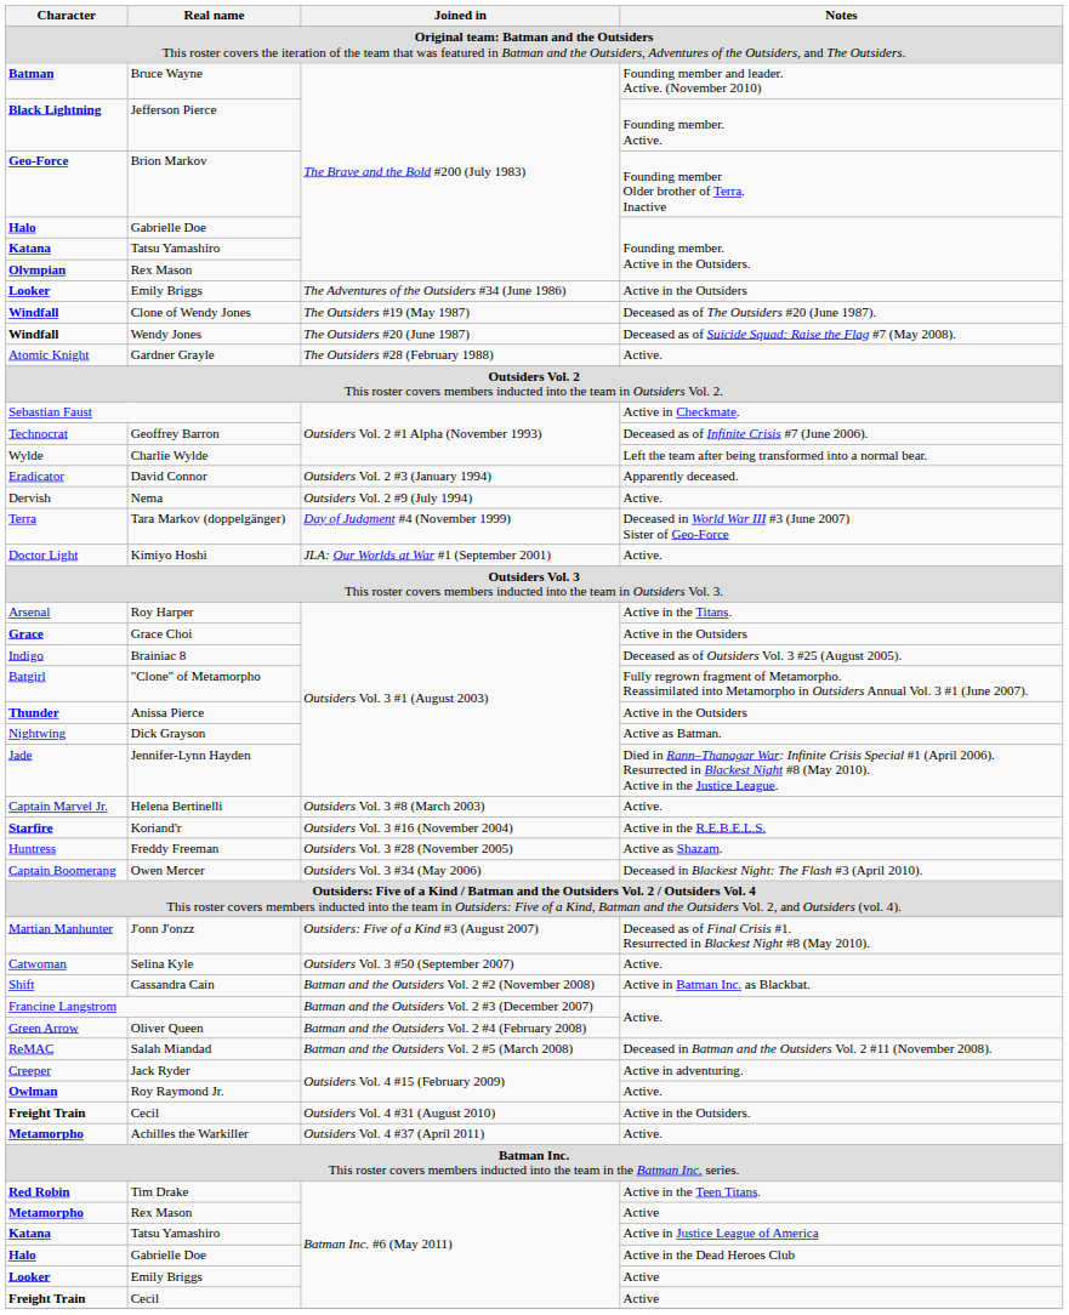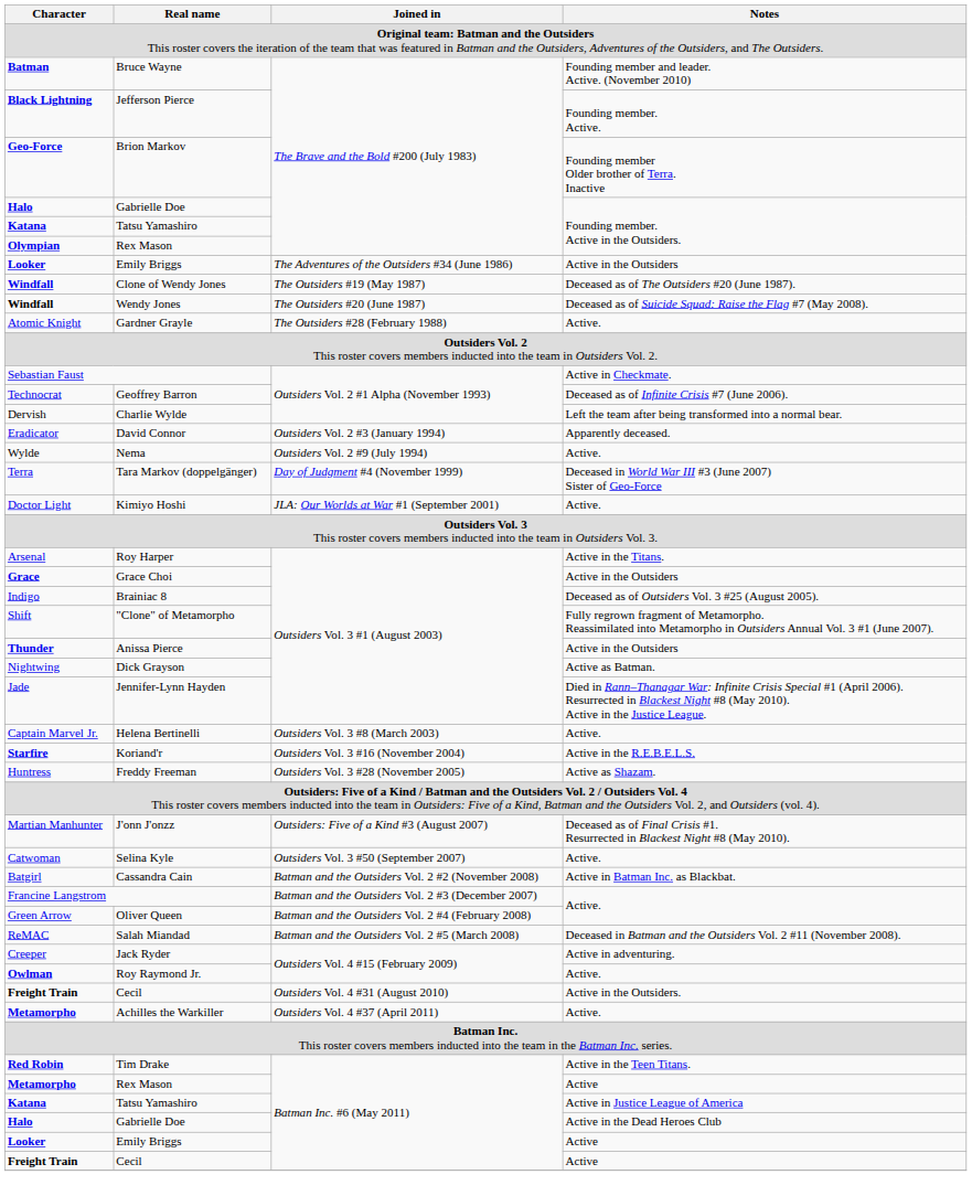 <table class="wikitable" width="100%">
 <tr>
 <th>Character</th>
 <th>Real name</th>
 <th>Joined in</th>
 <th>Notes</th>
 </tr>
 <tr bgcolor="#DDDDDD">
 <td colspan="4" align="center"><strong>Original team: Batman and the Outsiders</strong><br>This roster covers the iteration of the team that was featured in <em>Batman and the Outsiders</em>, <em>Adventures of the Outsiders</em>, and <em>The Outsiders</em>.</td>
 </tr>
 <tr>
 <td valign="top"><strong><a href='#'>Batman</a></strong></td>
 <td valign="top">Bruce Wayne</td>
 <td rowspan="6"><em><a href='#'>The Brave and the Bold</a></em> #200 (July 1983)</td>
 <td valign="top">Founding member and leader.<br>Active. (November 2010)</td>
 </tr>
 <tr>
 <td valign="top"><strong><a href='#'>Black Lightning</a></strong></td>
 <td valign="top">Jefferson Pierce</td>
 <td valign="top"><br>Founding member.<br>Active.</td>
 </tr>
 <tr>
 <td valign="top"><strong><a href='#'>Geo-Force</a></strong></td>
 <td valign="top">Brion Markov</td>
 <td valign="top"><br>Founding member<br>Older brother of <a href='#'>Terra</a>.<br>Inactive</td>
 </tr>
 <tr>
 <td valign="top"><strong><a href='#'>Halo</a></strong></td>
 <td valign="top">Gabrielle Doe</td>
 <td rowspan="3"><br>Founding member.<br>Active in the Outsiders.</td>
 </tr>
 <tr>
 <td valign="top"><strong><a href='#'>Katana</a></strong></td>
 <td valign="top">Tatsu Yamashiro</td>
 </tr>
 <tr>
 <td valign="top"><strong><a href='#'>Olympian</a></strong></td>
 <td valign="top">Rex Mason</td>
 </tr>
 <tr>
 <td valign="top"><strong><a href='#'>Looker</a></strong></td>
 <td valign="top">Emily Briggs</td>
 <td valign="top"><em>The Adventures of the Outsiders</em> #34 (June 1986)</td>
 <td valign="top">Active in the Outsiders</td>
 </tr>
 <tr>
 <td valign="top"><strong><a href='#'>Windfall</a></strong></td>
 <td valign="top">Clone of Wendy Jones</td>
 <td valign="top"><em>The Outsiders</em> #19 (May 1987)</td>
 <td valign="top">Deceased as of <em>The Outsiders</em> #20 (June 1987).</td>
 </tr>
 <tr>
 <td valign="top"><strong>Windfall</strong></td>
 <td valign="top">Wendy Jones</td>
 <td valign="top"><em>The Outsiders</em> #20 (June 1987)</td>
 <td valign="top">Deceased as of <em><a href='#'>Suicide Squad: Raise the Flag</a></em> #7 (May 2008).</td>
 </tr>
 <tr>
 <td valign="top"><a href='#'>Atomic Knight</a></td>
 <td valign="top">Gardner Grayle</td>
 <td valign="top"><em>The Outsiders</em>  #28 (February 1988)</td>
 <td valign="top">Active.</td>
 </tr>
 <tr bgcolor="#DDDDDD">
 <td colspan="4" align="center"><strong>Outsiders Vol. 2</strong><br>This roster covers members inducted into the team in <em>Outsiders</em> Vol. 2.</td>
 </tr>
 <tr>
 <td colspan="2" valign="top"><a href='#'>Sebastian Faust</a></td>
 <td rowspan="3"><em>Outsiders</em> Vol. 2 #1 Alpha (November 1993)</td>
 <td valign="top">Active in <a href='#'>Checkmate</a>.</td>
 </tr>
 <tr>
 <td valign="top"><a href='#'>Technocrat</a></td>
 <td valign="top">Geoffrey Barron</td>
 <td valign="top">Deceased as of <em><a href='#'>Infinite Crisis</a></em> #7 (June 2006).</td>
 </tr>
 <tr>
-<td valign="top">Wylde</td>
+<td valign="top">Dervish</td>
 <td valign="top">Charlie Wylde</td>
 <td valign="top">Left the team after being transformed into a normal bear.</td>
 </tr>
 <tr>
 <td valign="top"><a href='#'>Eradicator</a></td>
 <td valign="top">David Connor</td>
 <td valign="top"><em>Outsiders</em> Vol. 2 #3 (January 1994)</td>
 <td valign="top">Apparently deceased.</td>
 </tr>
 <tr>
-<td valign="top">Dervish</td>
+<td valign="top">Wylde</td>
 <td valign="top">Nema</td>
 <td valign="top"><em>Outsiders</em> Vol. 2 #9 (July 1994)</td>
 <td valign="top">Active.</td>
 </tr>
 <tr>
 <td valign="top"><a href='#'>Terra</a></td>
 <td valign="top">Tara Markov (doppelgänger)</td>
 <td valign="top"><em><a href='#'>Day of Judgment</a></em> #4 (November 1999)</td>
 <td valign="top">Deceased in <em><a href='#'>World War III</a></em> #3 (June 2007)<br>Sister of <a href='#'>Geo-Force</a></td>
 </tr>
 <tr>
 <td valign="top"><a href='#'>Doctor Light</a></td>
 <td valign="top">Kimiyo Hoshi</td>
 <td valign="top"><em>JLA: <a href='#'>Our Worlds at War</a></em> #1 (September 2001)</td>
 <td valign="top">Active.</td>
 </tr>
 <tr bgcolor="#DDDDDD">
 <td colspan="4" align="center"><strong>Outsiders Vol. 3</strong><br>This roster covers members inducted into the team in <em>Outsiders</em> Vol. 3.</td>
 </tr>
 <tr>
 <td valign="top"><a href='#'>Arsenal</a></td>
 <td valign="top">Roy Harper</td>
 <td rowspan="7"><em>Outsiders</em> Vol. 3 #1 (August 2003)</td>
 <td valign="top">Active in the <a href='#'>Titans</a>.</td>
 </tr>
 <tr>
 <td valign="top"><strong><a href='#'>Grace</a></strong></td>
 <td valign="top">Grace Choi</td>
 <td valign="top">Active in the Outsiders</td>
 </tr>
 <tr>
 <td valign="top"><a href='#'>Indigo</a></td>
 <td valign="top">Brainiac 8</td>
 <td valign="top">Deceased as of <em>Outsiders</em> Vol. 3 #25 (August 2005).</td>
 </tr>
 <tr>
-<td valign="top"><a href='#'>Batgirl</a></td>
+<td valign="top"><a href='#'>Shift</a></td>
 <td valign="top">"Clone" of Metamorpho</td>
 <td valign="top">Fully regrown fragment of Metamorpho.<br>Reassimilated into Metamorpho in <em>Outsiders</em>  Annual Vol. 3 #1 (June 2007).</td>
 </tr>
 <tr>
 <td valign="top"><strong><a href='#'>Thunder</a></strong></td>
 <td valign="top">Anissa Pierce</td>
 <td valign="top">Active in the Outsiders</td>
 </tr>
 <tr>
 <td valign="top"><a href='#'>Nightwing</a></td>
 <td valign="top">Dick Grayson</td>
 <td valign="top">Active as Batman.</td>
 </tr>
 <tr>
 <td valign="top"><a href='#'>Jade</a></td>
 <td valign="top">Jennifer-Lynn Hayden</td>
 <td valign="top">Died in <em><a href='#'>Rann–Thanagar War</a>: Infinite Crisis Special</em> #1 (April 2006).<br>Resurrected in <em><a href='#'>Blackest Night</a></em> #8 (May 2010).<br>Active in the <a href='#'>Justice League</a>.</td>
 </tr>
 <tr>
 <td valign="top"><a href='#'>Captain Marvel Jr.</a></td>
 <td valign="top">Helena Bertinelli</td>
 <td valign="top"><em>Outsiders</em> Vol. 3 #8 (March 2003)</td>
 <td valign="top">Active.</td>
 </tr>
 <tr>
 <td valign="top"><strong><a href='#'>Starfire</a> </strong></td>
 <td valign="top">Koriand'r</td>
 <td valign="top"><em>Outsiders</em> Vol. 3 #16 (November 2004)</td>
 <td valign="top">Active in the <a href='#'>R.E.B.E.L.S.</a></td>
 </tr>
 <tr>
 <td valign="top"><a href='#'>Huntress</a></td>
 <td valign="top">Freddy Freeman</td>
 <td valign="top"><em>Outsiders</em> Vol. 3 #28 (November 2005)</td>
 <td valign="top">Active as <a href='#'>Shazam</a>.</td>
 </tr>
-<tr>
-<td valign="top"><a href='#'>Captain Boomerang</a></td>
-<td valign="top">Owen Mercer</td>
-<td valign="top"><em>Outsiders</em> Vol. 3 #34 (May 2006)</td>
-<td valign="top">Deceased in <em>Blackest Night: The Flash</em> #3 (April 2010).</td>
-</tr>
 <tr bgcolor="#DDDDDD">
 <td colspan="4" align="center"><strong>Outsiders: Five of a Kind / Batman and the Outsiders Vol. 2 / Outsiders Vol. 4</strong><br>This roster covers members inducted into the team in <em>Outsiders: Five of a Kind</em>, <em>Batman and the Outsiders</em> Vol. 2, and <em>Outsiders</em> (vol. 4).</td>
 </tr>
 <tr>
 <td valign="top"><a href='#'>Martian Manhunter</a></td>
 <td valign="top">J'onn J'onzz</td>
 <td valign="top"><em>Outsiders: Five of a Kind</em> #3 (August 2007)</td>
 <td valign="top">Deceased as of <em>Final Crisis</em> #1.<br>Resurrected in <em>Blackest Night</em> #8 (May 2010).</td>
 </tr>
 <tr>
 <td valign="top"><a href='#'>Catwoman</a></td>
 <td valign="top">Selina Kyle</td>
 <td valign="top"><em>Outsiders</em> Vol. 3 #50 (September 2007)</td>
 <td valign="top">Active.</td>
 </tr>
 <tr>
-<td valign="top"><a href='#'>Shift</a></td>
+<td valign="top"><a href='#'>Batgirl</a></td>
 <td valign="top">Cassandra Cain</td>
 <td valign="top"><em>Batman and the Outsiders</em> Vol. 2 #2 (November 2008)</td>
 <td valign="top">Active in <a href='#'>Batman Inc.</a> as Blackbat.</td>
 </tr>
 <tr>
 <td colspan="2" valign="top"><a href='#'>Francine Langstrom</a></td>
 <td valign="top"><em>Batman and the Outsiders</em> Vol. 2 #3 (December 2007)</td>
 <td rowspan="2">Active.</td>
 </tr>
 <tr>
 <td valign="top"><a href='#'>Green Arrow</a></td>
 <td valign="top">Oliver Queen</td>
 <td valign="top"><em>Batman and the Outsiders</em> Vol. 2 #4 (February 2008)</td>
 </tr>
 <tr>
 <td valign="top"><a href='#'>ReMAC</a></td>
 <td valign="top">Salah Miandad</td>
 <td valign="top"><em>Batman and the Outsiders</em> Vol. 2 #5 (March 2008)</td>
 <td valign="top">Deceased in <em>Batman and the Outsiders</em> Vol. 2 #11 (November 2008).</td>
 </tr>
 <tr>
 <td valign="top"><a href='#'>Creeper</a></td>
 <td valign="top">Jack Ryder</td>
 <td rowspan="2"><em>Outsiders</em> Vol. 4 #15 (February 2009)</td>
 <td valign="top">Active in adventuring.</td>
 </tr>
 <tr>
 <td valign="top"><strong><a href='#'>Owlman</a></strong></td>
 <td valign="top">Roy Raymond Jr.</td>
 <td valign="top">Active.</td>
 </tr>
 <tr>
 <td valign="top"><strong>Freight Train</strong></td>
 <td valign="top">Cecil</td>
 <td valign="top"><em>Outsiders</em> Vol. 4 #31 (August 2010)</td>
 <td valign="top">Active in the Outsiders.</td>
 </tr>
 <tr>
 <td valign="top"><strong><a href='#'>Metamorpho</a></strong></td>
 <td valign="top">Achilles the Warkiller</td>
 <td valign="top"><em>Outsiders</em> Vol. 4 #37 (April 2011)</td>
 <td valign="top">Active.</td>
 </tr>
 <tr bgcolor="#DDDDDD">
 <td colspan="4" align="center"><strong>Batman Inc.</strong><br>This roster covers members inducted into the team in the <em><a href='#'>Batman Inc.</a></em> series.</td>
 </tr>
 <tr>
 <td valign="top"><strong><a href='#'>Red Robin</a></strong></td>
 <td valign="top">Tim Drake</td>
 <td rowspan="6"><em>Batman Inc.</em> #6 (May 2011)</td>
 <td valign="top">Active in the <a href='#'>Teen Titans</a>.</td>
 </tr>
 <tr>
 <td valign="top"><strong><a href='#'>Metamorpho</a></strong></td>
 <td valign="top">Rex Mason</td>
 <td valign="top">Active</td>
 </tr>
 <tr>
 <td valign="top"><strong><a href='#'>Katana</a></strong></td>
 <td valign="top">Tatsu Yamashiro</td>
 <td valign="top">Active in <a href='#'>Justice League of America</a></td>
 </tr>
 <tr>
 <td valign="top"><strong><a href='#'>Halo</a></strong></td>
 <td valign="top">Gabrielle Doe</td>
 <td valign="top">Active in the Dead Heroes Club</td>
 </tr>
 <tr>
 <td valign="top"><strong><a href='#'>Looker</a></strong></td>
 <td valign="top">Emily Briggs</td>
 <td valign="top">Active</td>
 </tr>
 <tr>
 <td valign="top"><strong>Freight Train</strong></td>
 <td valign="top">Cecil</td>
 <td valign="top">Active</td>
 </tr>
 <tr>
 </tr>
 </table>
